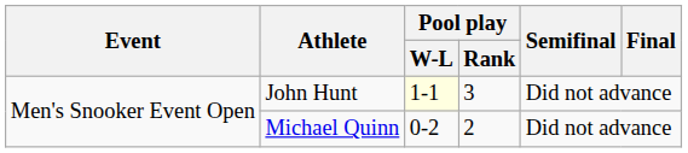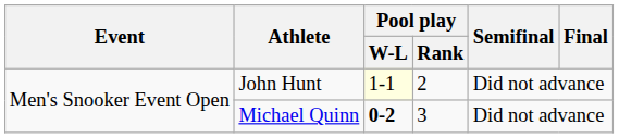 <table class="wikitable">
 <tr>
 <th rowspan="2">Event</th>
 <th rowspan="2">Athlete</th>
 <th colspan="2">Pool play</th>
 <th rowspan="2">Semifinal</th>
 <th rowspan="2">Final</th>
 </tr>
 <tr>
 <th>W-L</th>
 <th>Rank</th>
 </tr>
 <tr>
 <td rowspan="2">Men's Snooker Event Open</td>
 <td>John Hunt</td>
 <td style="background: lightyellow;">1-1</td>
-<td>3</td>
+<td>2</td>
 <td colspan="2">Did not advance</td>
 </tr>
 <tr>
 <td><a href='#'>Michael Quinn</a></td>
-<td>0-2</td>
-<td>2</td>
+<td><strong>0-2</strong></td>
+<td>3</td>
 <td colspan="2">Did not advance</td>
 </tr>
 </table>
